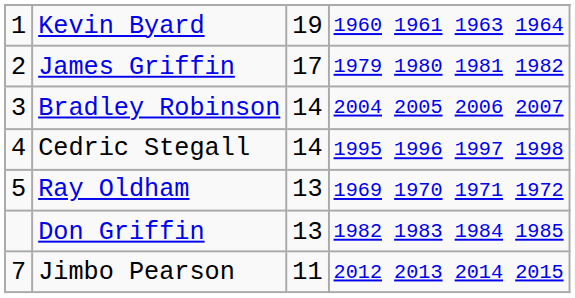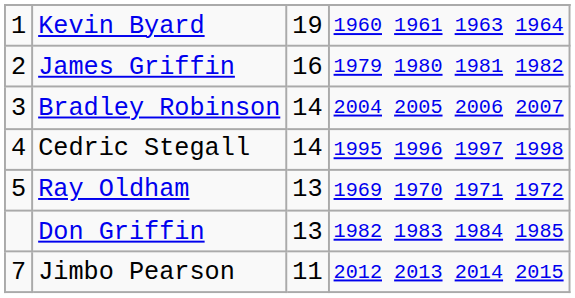 <table class="wikitable">
 <tr>
 </tr>
 <tr>
 <td>1</td>
 <td><a href='#'>Kevin Byard</a></td>
 <td>19</td>
 <td style="font-size:80%;"><a href='#'>1960</a> <a href='#'>1961</a> <a href='#'>1963</a> <a href='#'>1964</a></td>
 </tr>
 <tr>
 <td>2</td>
 <td><a href='#'>James Griffin</a></td>
-<td>17</td>
+<td>16</td>
 <td style="font-size:80%;"><a href='#'>1979</a> <a href='#'>1980</a> <a href='#'>1981</a> <a href='#'>1982</a></td>
 </tr>
 <tr>
 <td>3</td>
 <td><a href='#'>Bradley Robinson</a></td>
 <td>14</td>
 <td style="font-size:80%;"><a href='#'>2004</a> <a href='#'>2005</a> <a href='#'>2006</a> <a href='#'>2007</a></td>
 </tr>
 <tr>
 <td>4</td>
 <td>Cedric Stegall</td>
 <td>14</td>
 <td style="font-size:80%;"><a href='#'>1995</a> <a href='#'>1996</a> <a href='#'>1997</a> <a href='#'>1998</a></td>
 </tr>
 <tr>
 <td>5</td>
 <td><a href='#'>Ray Oldham</a></td>
 <td>13</td>
 <td style="font-size:80%;"><a href='#'>1969</a> <a href='#'>1970</a> <a href='#'>1971</a> <a href='#'>1972</a></td>
 </tr>
 <tr>
 <td></td>
 <td><a href='#'>Don Griffin</a></td>
 <td>13</td>
 <td style="font-size:80%;"><a href='#'>1982</a> <a href='#'>1983</a> <a href='#'>1984</a> <a href='#'>1985</a></td>
 </tr>
 <tr>
 <td>7</td>
 <td>Jimbo Pearson</td>
 <td>11</td>
 <td style="font-size:80%;"><a href='#'>2012</a> <a href='#'>2013</a> <a href='#'>2014</a> <a href='#'>2015</a></td>
 </tr>
 </table>
